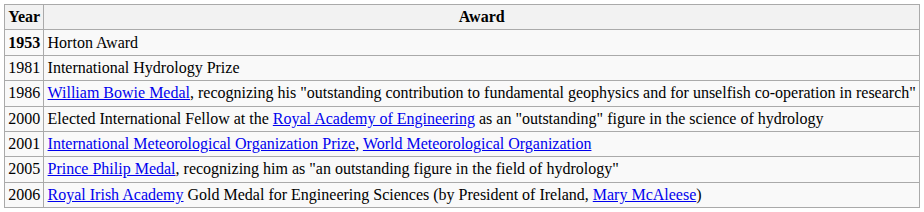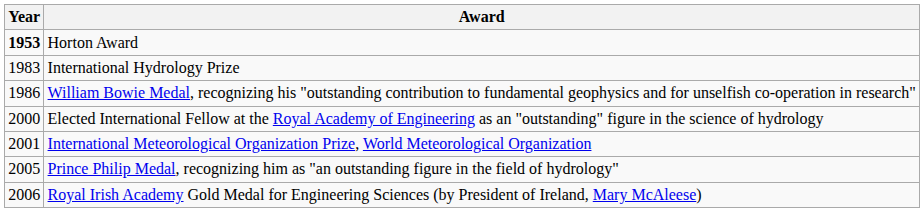 <table class="wikitable">
 <tr>
 <th>Year</th>
 <th>Award</th>
 </tr>
 <tr>
 <td><strong>1953</strong></td>
 <td>Horton Award</td>
 </tr>
 <tr>
-<td>1981</td>
+<td>1983</td>
 <td>International Hydrology Prize</td>
 </tr>
 <tr>
 <td>1986</td>
 <td><a href='#'>William Bowie Medal</a>, recognizing his "outstanding contribution to fundamental geophysics and for unselfish co-operation in research"</td>
 </tr>
 <tr>
 <td>2000</td>
 <td>Elected International Fellow at the <a href='#'>Royal Academy of Engineering</a> as an "outstanding" figure in the science of hydrology</td>
 </tr>
 <tr>
 <td>2001</td>
 <td><a href='#'>International Meteorological Organization Prize</a>, <a href='#'>World Meteorological Organization</a></td>
 </tr>
 <tr>
 <td>2005</td>
 <td><a href='#'>Prince Philip Medal</a>, recognizing him as "an outstanding figure in the field of hydrology"</td>
 </tr>
 <tr>
 <td>2006</td>
 <td><a href='#'>Royal Irish Academy</a> Gold Medal for Engineering Sciences (by President of Ireland, <a href='#'>Mary McAleese</a>)</td>
 </tr>
 </table>
